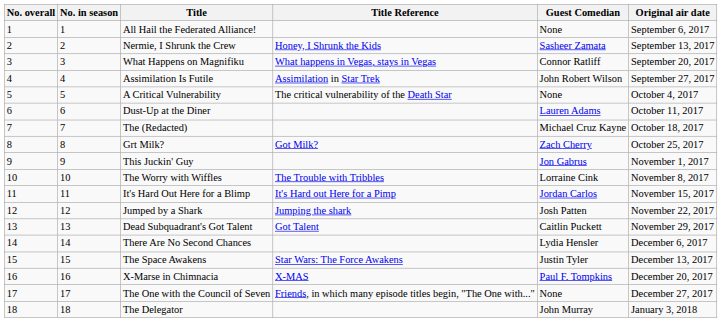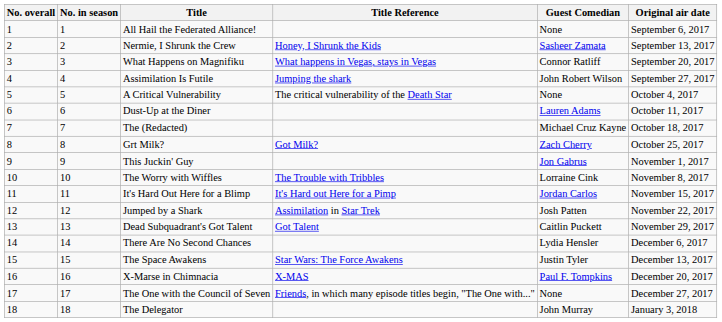 <table class="wikitable">
 <tr>
 <th>No. overall</th>
 <th>No. in season</th>
 <th>Title</th>
 <th>Title Reference</th>
 <th>Guest Comedian</th>
 <th>Original air date</th>
 </tr>
 <tr>
 <td>1</td>
 <td>1</td>
 <td>All Hail the Federated Alliance!</td>
 <td></td>
 <td>None</td>
 <td>September 6, 2017</td>
 </tr>
 <tr>
 <td>2</td>
 <td>2</td>
 <td>Nermie, I Shrunk the Crew</td>
 <td><a href='#'>Honey, I Shrunk the Kids</a></td>
 <td><a href='#'>Sasheer Zamata</a></td>
 <td>September 13, 2017</td>
 </tr>
 <tr>
 <td>3</td>
 <td>3</td>
 <td>What Happens on Magnifiku</td>
 <td><a href='#'>What happens in Vegas, stays in Vegas</a></td>
 <td>Connor Ratliff</td>
 <td>September 20, 2017</td>
 </tr>
 <tr>
 <td>4</td>
 <td>4</td>
 <td>Assimilation Is Futile</td>
-<td><a href='#'>Assimilation</a> in <a href='#'>Star Trek</a></td>
+<td><a href='#'>Jumping the shark</a></td>
 <td>John Robert Wilson</td>
 <td>September 27, 2017</td>
 </tr>
 <tr>
 <td>5</td>
 <td>5</td>
 <td>A Critical Vulnerability</td>
 <td>The critical vulnerability of the <a href='#'>Death Star</a></td>
 <td>None</td>
 <td>October 4, 2017</td>
 </tr>
 <tr>
 <td>6</td>
 <td>6</td>
 <td>Dust-Up at the Diner</td>
 <td></td>
 <td><a href='#'>Lauren Adams</a></td>
 <td>October 11, 2017</td>
 </tr>
 <tr>
 <td>7</td>
 <td>7</td>
 <td>The (Redacted)</td>
 <td></td>
 <td>Michael Cruz Kayne</td>
 <td>October 18, 2017</td>
 </tr>
 <tr>
 <td>8</td>
 <td>8</td>
 <td>Grt Milk?</td>
 <td><a href='#'>Got Milk?</a></td>
 <td><a href='#'>Zach Cherry</a></td>
 <td>October 25, 2017</td>
 </tr>
 <tr>
 <td>9</td>
 <td>9</td>
 <td>This Juckin' Guy</td>
 <td></td>
 <td><a href='#'>Jon Gabrus</a></td>
 <td>November 1, 2017</td>
 </tr>
 <tr>
 <td>10</td>
 <td>10</td>
 <td>The Worry with Wiffles</td>
 <td><a href='#'>The Trouble with Tribbles</a></td>
 <td>Lorraine Cink</td>
 <td>November 8, 2017</td>
 </tr>
 <tr>
 <td>11</td>
 <td>11</td>
 <td>It's Hard Out Here for a Blimp</td>
 <td><a href='#'>It's Hard out Here for a Pimp</a></td>
 <td><a href='#'>Jordan Carlos</a></td>
 <td>November 15, 2017</td>
 </tr>
 <tr>
 <td>12</td>
 <td>12</td>
 <td>Jumped by a Shark</td>
-<td><a href='#'>Jumping the shark</a></td>
+<td><a href='#'>Assimilation</a> in <a href='#'>Star Trek</a></td>
 <td>Josh Patten</td>
 <td>November 22, 2017</td>
 </tr>
 <tr>
 <td>13</td>
 <td>13</td>
 <td>Dead Subquadrant's Got Talent</td>
 <td><a href='#'>Got Talent</a></td>
 <td>Caitlin Puckett</td>
 <td>November 29, 2017</td>
 </tr>
 <tr>
 <td>14</td>
 <td>14</td>
 <td>There Are No Second Chances</td>
 <td></td>
 <td>Lydia Hensler</td>
 <td>December 6, 2017</td>
 </tr>
 <tr>
 <td>15</td>
 <td>15</td>
 <td>The Space Awakens</td>
 <td><a href='#'>Star Wars: The Force Awakens</a></td>
 <td>Justin Tyler</td>
 <td>December 13, 2017</td>
 </tr>
 <tr>
 <td>16</td>
 <td>16</td>
 <td>X-Marse in Chimnacia</td>
 <td><a href='#'>X-MAS</a></td>
 <td><a href='#'>Paul F. Tompkins</a></td>
 <td>December 20, 2017</td>
 </tr>
 <tr>
 <td>17</td>
 <td>17</td>
 <td>The One with the Council of Seven</td>
 <td><a href='#'>Friends</a>, in which many episode titles begin, "The One with..."</td>
 <td>None</td>
 <td>December 27, 2017</td>
 </tr>
 <tr>
 <td>18</td>
 <td>18</td>
 <td>The Delegator</td>
 <td></td>
 <td>John Murray</td>
 <td>January 3, 2018</td>
 </tr>
 </table>
